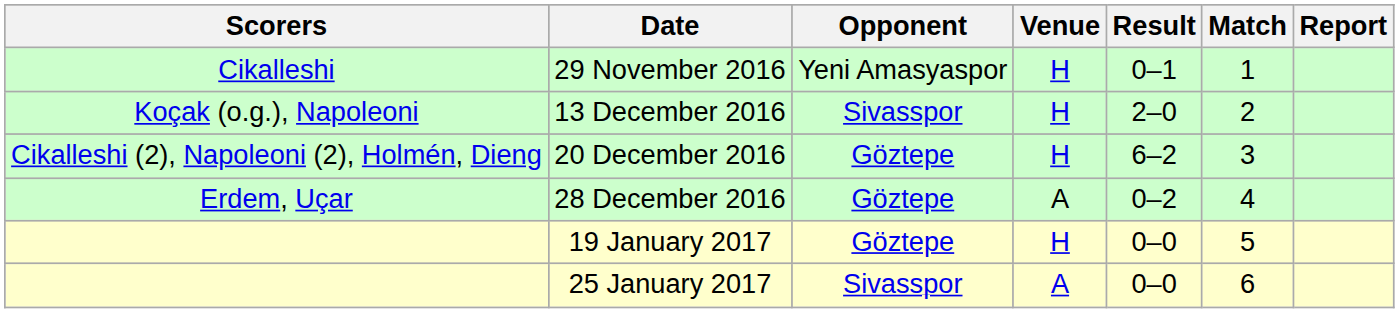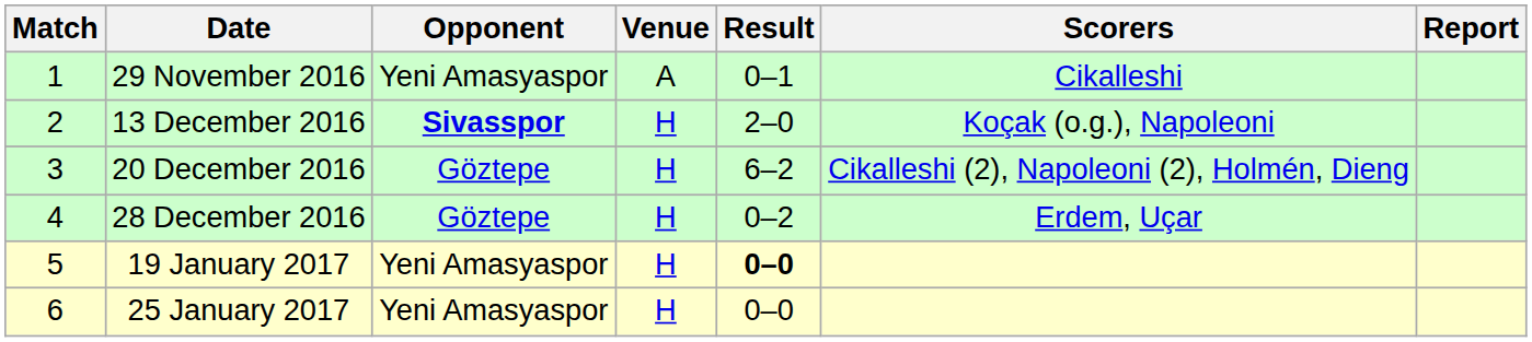 <table class="wikitable" style="font-size:100%; text-align:center">
 <tr>
-<th>Scorers</th>
+<th>Match</th>
 <th>Date</th>
 <th>Opponent</th>
 <th>Venue</th>
 <th>Result</th>
-<th>Match</th>
+<th>Scorers</th>
 <th>Report</th>
 </tr>
 <tr bgcolor=CCFFCC>
-<td><a href='#'>Cikalleshi</a></td>
+<td>1</td>
 <td>29 November 2016</td>
 <td>Yeni Amasyaspor</td>
-<td><a href='#'>H</a></td>
+<td>A</td>
 <td>0–1</td>
-<td>1</td>
+<td><a href='#'>Cikalleshi</a></td>
 <td></td>
 </tr>
 <tr bgcolor=CCFFCC>
-<td><a href='#'>Koçak</a> (o.g.), <a href='#'>Napoleoni</a></td>
+<td>2</td>
 <td>13 December 2016</td>
-<td><a href='#'>Sivasspor</a></td>
+<td><strong><a href='#'>Sivasspor</a></strong></td>
 <td><a href='#'>H</a></td>
 <td>2–0</td>
-<td>2</td>
+<td><a href='#'>Koçak</a> (o.g.), <a href='#'>Napoleoni</a></td>
 <td></td>
 </tr>
 <tr bgcolor=CCFFCC>
-<td><a href='#'>Cikalleshi</a> (2), <a href='#'>Napoleoni</a> (2), <a href='#'>Holmén</a>, <a href='#'>Dieng</a></td>
+<td>3</td>
 <td>20 December 2016</td>
 <td><a href='#'>Göztepe</a></td>
 <td><a href='#'>H</a></td>
 <td>6–2</td>
-<td>3</td>
+<td><a href='#'>Cikalleshi</a> (2), <a href='#'>Napoleoni</a> (2), <a href='#'>Holmén</a>, <a href='#'>Dieng</a></td>
 <td></td>
 </tr>
 <tr bgcolor=CCFFCC>
-<td><a href='#'>Erdem</a>, <a href='#'>Uçar</a></td>
+<td>4</td>
 <td>28 December 2016</td>
 <td><a href='#'>Göztepe</a></td>
-<td>A</td>
+<td><a href='#'>H</a></td>
 <td>0–2</td>
-<td>4</td>
+<td><a href='#'>Erdem</a>, <a href='#'>Uçar</a></td>
 <td></td>
 </tr>
 <tr bgcolor=FFFFCC>
+<td>5</td>
+<td>19 January 2017</td>
+<td>Yeni Amasyaspor</td>
+<td><a href='#'>H</a></td>
+<td><strong>0–0</strong></td>
 <td></td>
-<td>19 January 2017</td>
-<td><a href='#'>Göztepe</a></td>
-<td><a href='#'>H</a></td>
-<td>0–0</td>
-<td>5</td>
 <td></td>
 </tr>
 <tr bgcolor=FFFFCC>
+<td>6</td>
+<td>25 January 2017</td>
+<td>Yeni Amasyaspor</td>
+<td><a href='#'>H</a></td>
+<td>0–0</td>
 <td></td>
-<td>25 January 2017</td>
-<td><a href='#'>Sivasspor</a></td>
-<td><a href='#'>A</a></td>
-<td>0–0</td>
-<td>6</td>
 <td></td>
 </tr>
 </table>
